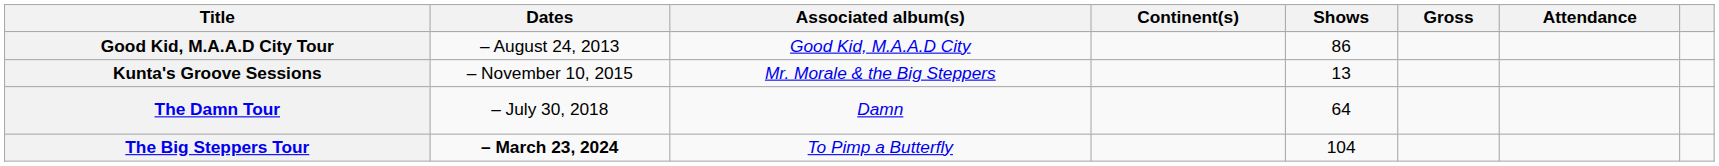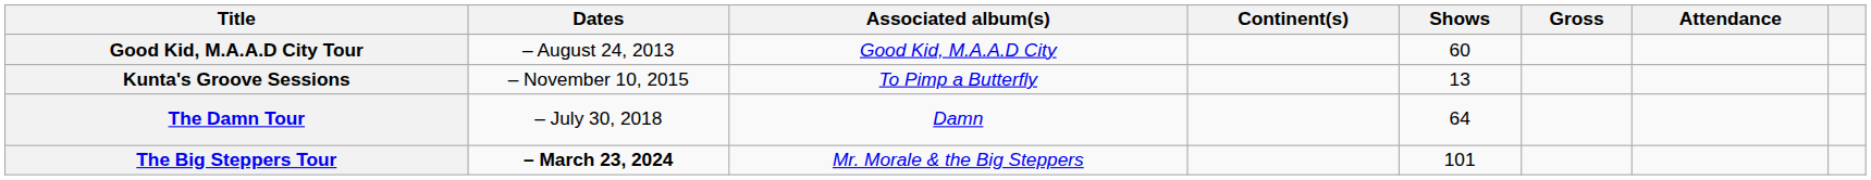 <table class="wikitable sortable plainrowheaders" style="text-align:center;" width=100%>
 <tr>
 <th scope="col">Title</th>
 <th scope="col" width=14%>Dates</th>
 <th scope="col">Associated album(s)</th>
 <th scope="col">Continent(s)</th>
 <th scope="col">Shows</th>
 <th scope="col">Gross</th>
 <th scope="col">Attendance</th>
 <th scope="col" width=2% class="unsortable"></th>
 </tr>
 <tr>
 <th scope="row">Good Kid, M.A.A.D City Tour</th>
 <td> – August 24, 2013</td>
 <td><em><a href='#'>Good Kid, M.A.A.D City</a></em></td>
 <td> </td>
-<td>86</td>
+<td>60</td>
 <td></td>
 <td></td>
 <td align="center"><br></td>
 </tr>
 <tr>
 <th scope="row">Kunta's Groove Sessions</th>
 <td> – November 10, 2015</td>
-<td><em><a href='#'>Mr. Morale & the Big Steppers</a></em></td>
+<td><em><a href='#'>To Pimp a Butterfly</a></em></td>
 <td> </td>
 <td>13</td>
 <td></td>
 <td></td>
 <td align="center"></td>
 </tr>
 <tr>
 <th scope="row"><a href='#'>The Damn Tour</a></th>
 <td> – July 30, 2018</td>
 <td><em><a href='#'>Damn</a></em></td>
 <td> </td>
 <td>64</td>
 <td></td>
 <td></td>
 <td align="center"><br><br></td>
 </tr>
 <tr>
 <th scope="row"><a href='#'>The Big Steppers Tour</a></th>
 <td><strong> – March 23, 2024</strong></td>
-<td><em><a href='#'>To Pimp a Butterfly</a></em></td>
+<td><em><a href='#'>Mr. Morale & the Big Steppers</a></em></td>
 <td></td>
-<td>104</td>
+<td>101</td>
 <td></td>
 <td></td>
 <td align="center"><br></td>
 </tr>
 </table>
